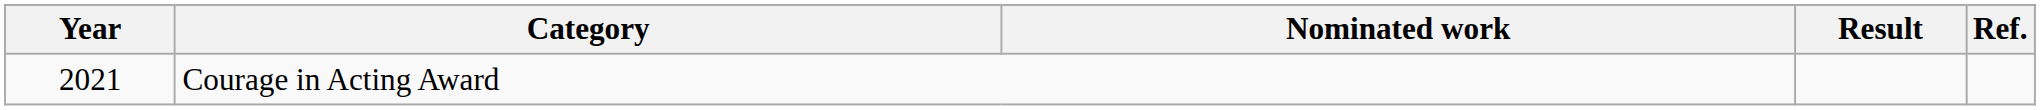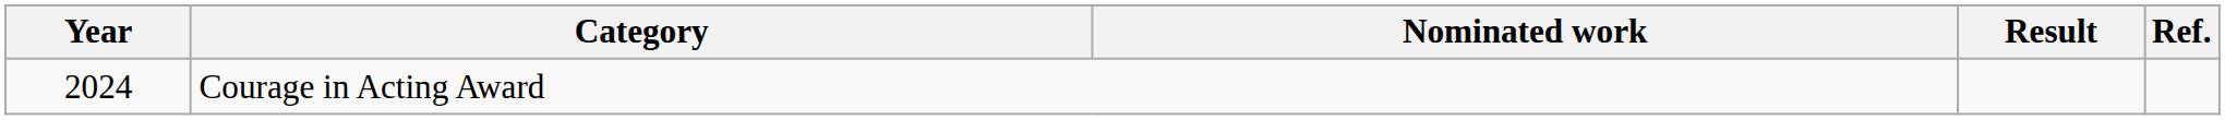 <table class=wikitable>
 <tr>
 <th scope="col" style="width:5em;">Year</th>
 <th scope="col" style="width:26em;">Category</th>
 <th scope="col" style="width:25em;">Nominated work</th>
 <th scope="col" style="width:5em;">Result</th>
 <th>Ref.</th>
 </tr>
 <tr>
-<td style="text-align:center;", rowspan="1">2021</td>
+<td style="text-align:center;", rowspan="1">2024</td>
 <td colspan=2>Courage in Acting Award</td>
 <td></td>
 <td style="text-align:center;"></td>
 </tr>
 </table>
